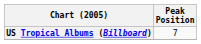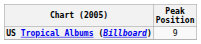 <table class="wikitable plainrowheaders" style="text-align:center;">
 <tr>
 <th scope="col">Chart (2005)</th>
 <th scope="col">Peak <br> Position</th>
 </tr>
 <tr>
 <th scope="row">US <a href='#'>Tropical Albums</a> (<em><a href='#'>Billboard</a></em>)</th>
-<td style="text-align:center;">7</td>
+<td style="text-align:center;">9</td>
 </tr>
 <tr>
 </tr>
 </table>
